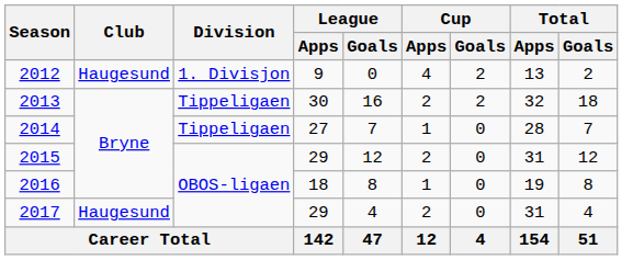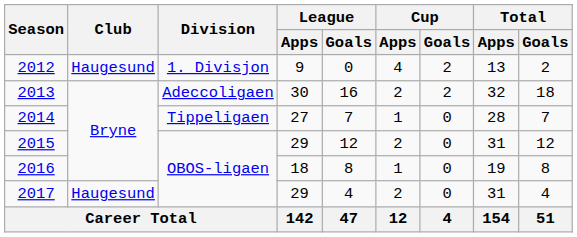 <table class="wikitable" style="text-align: center;">
 <tr>
 <th rowspan="2">Season</th>
 <th rowspan="2">Club</th>
 <th rowspan="2">Division</th>
 <th colspan="2">League</th>
 <th colspan="2">Cup</th>
 <th colspan="2">Total</th>
 </tr>
 <tr>
 <th>Apps</th>
 <th>Goals</th>
 <th>Apps</th>
 <th>Goals</th>
 <th>Apps</th>
 <th>Goals</th>
 </tr>
 <tr>
 <td><a href='#'>2012</a></td>
 <td rowspan="1" valign="center"><a href='#'>Haugesund</a></td>
 <td rowspan=><a href='#'>1. Divisjon</a></td>
 <td>9</td>
 <td>0</td>
 <td>4</td>
 <td>2</td>
 <td>13</td>
 <td>2</td>
 </tr>
 <tr>
 <td><a href='#'>2013</a></td>
 <td rowspan="4" valign="center"><a href='#'>Bryne</a></td>
-<td rowspan="1" valign="center"><a href='#'>Tippeligaen</a></td>
+<td rowspan="1" valign="center"><a href='#'>Adeccoligaen</a></td>
 <td>30</td>
 <td>16</td>
 <td>2</td>
 <td>2</td>
 <td>32</td>
 <td>18</td>
 </tr>
 <tr>
 <td><a href='#'>2014</a></td>
 <td rowspan="1" valign="center"><a href='#'>Tippeligaen</a></td>
 <td>27</td>
 <td>7</td>
 <td>1</td>
 <td>0</td>
 <td>28</td>
 <td>7</td>
 </tr>
 <tr>
 <td><a href='#'>2015</a></td>
 <td rowspan="3" valign="center"><a href='#'>OBOS-ligaen</a></td>
 <td>29</td>
 <td>12</td>
 <td>2</td>
 <td>0</td>
 <td>31</td>
 <td>12</td>
 </tr>
 <tr>
 <td><a href='#'>2016</a></td>
 <td>18</td>
 <td>8</td>
 <td>1</td>
 <td>0</td>
 <td>19</td>
 <td>8</td>
 </tr>
 <tr>
 <td><a href='#'>2017</a></td>
 <td rowspan="1" valign="center"><a href='#'>Haugesund</a></td>
 <td>29</td>
 <td>4</td>
 <td>2</td>
 <td>0</td>
 <td>31</td>
 <td>4</td>
 </tr>
 <tr>
 <th colspan="3">Career Total</th>
 <th>142</th>
 <th>47</th>
 <th>12</th>
 <th>4</th>
 <th>154</th>
 <th>51</th>
 </tr>
 </table>
